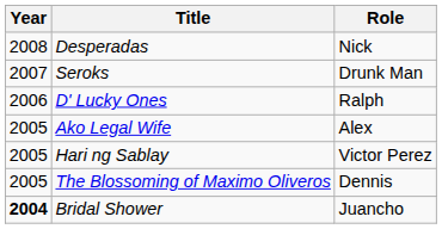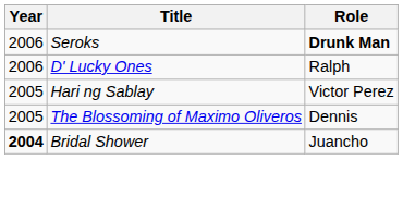 <table class="wikitable">
 <tr>
 <th>Year</th>
 <th>Title</th>
 <th>Role</th>
 </tr>
 <tr>
-<td>2008</td>
-<td><em>Desperadas</em></td>
-<td>Nick</td>
-</tr>
-<tr>
-<td>2007</td>
+<td>2006</td>
 <td><em>Seroks</em></td>
-<td>Drunk Man</td>
+<td><strong>Drunk Man</strong></td>
 </tr>
 <tr>
 <td>2006</td>
 <td><em><a href='#'>D' Lucky Ones</a></em></td>
 <td>Ralph</td>
-</tr>
-<tr>
-<td>2005</td>
-<td><em><a href='#'>Ako Legal Wife</a></em></td>
-<td>Alex</td>
 </tr>
 <tr>
 <td>2005</td>
 <td><em>Hari ng Sablay</em></td>
 <td>Victor Perez</td>
 </tr>
 <tr>
 <td>2005</td>
 <td><em><a href='#'>The Blossoming of Maximo Oliveros</a></em></td>
 <td>Dennis</td>
 </tr>
 <tr>
 <td><strong>2004</strong></td>
 <td><em>Bridal Shower</em></td>
 <td>Juancho</td>
 </tr>
 </table>
